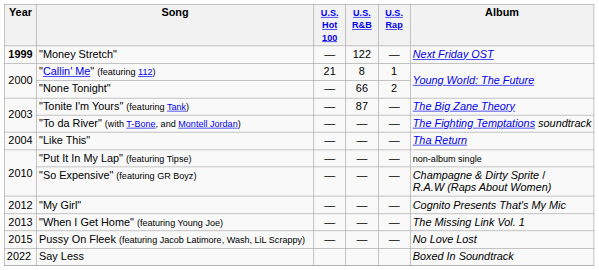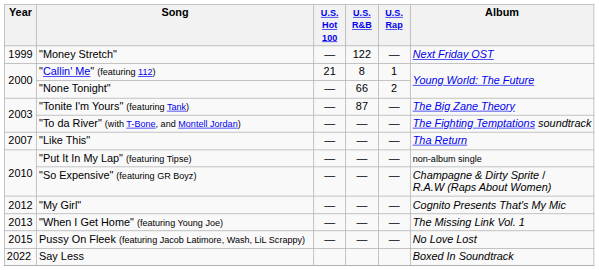 <table class="wikitable">
 <tr>
 <th align="center" valign="top" width="40">Year</th>
 <th align="left" valign="top" width="400">Song</th>
 <th align="center" valign="top" width="40"><small><a href='#'>U.S. Hot 100</a></small></th>
 <th align="center" valign="top" width="40"><small><a href='#'>U.S. R&B</a></small></th>
 <th align="center" valign="top" width="40"><small><a href='#'>U.S. Rap</a></small></th>
 <th align="left" valign="top">Album</th>
 </tr>
 <tr>
-<td align="center" rowspan="1"><strong>1999</strong></td>
+<td align="center" rowspan="1">1999</td>
 <td align="left" valign="top">"Money Stretch"</td>
 <td align="center" valign="top">—</td>
 <td align="center" valign="top">122</td>
 <td align="center" valign="top">—</td>
 <td align="left" valign="top"><em><a href='#'>Next Friday OST</a></em></td>
 </tr>
 <tr>
 <td align="center" rowspan="2">2000</td>
 <td align="left" valign="top">"<a href='#'>Callin' Me</a>" <small>(featuring <a href='#'>112</a>)</small></td>
 <td align="center" valign="top">21</td>
 <td align="center" valign="top">8</td>
 <td align="center" valign="top">1</td>
 <td align="left" rowspan="2"><em><a href='#'>Young World: The Future</a></em></td>
 </tr>
 <tr>
 <td align="left" valign="top">"None Tonight"</td>
 <td align="center" valign="top">—</td>
 <td align="center" valign="top">66</td>
 <td align="center" valign="top">2</td>
 </tr>
 <tr>
 <td align="center" rowspan="2">2003</td>
 <td align="left" valign="top">"Tonite I'm Yours" <small>(featuring <a href='#'>Tank</a>)</small></td>
 <td align="center" valign="top">—</td>
 <td align="center" valign="top">87</td>
 <td align="center" valign="top">—</td>
 <td align="left" valign="top"><em><a href='#'>The Big Zane Theory</a></em></td>
 </tr>
 <tr>
 <td align="left" valign="top">"To da River" <small>(with <a href='#'>T-Bone</a>, and <a href='#'>Montell Jordan</a>)</small></td>
 <td align="center" valign="top">—</td>
 <td align="center" valign="top">—</td>
 <td align="center" valign="top">—</td>
 <td align="left" valign="top"><em><a href='#'>The Fighting Temptations</a> soundtrack</em></td>
 </tr>
 <tr>
-<td align="center" rowspan="1">2004</td>
+<td align="center" rowspan="1">2007</td>
 <td align="left" valign="top">"Like This"</td>
 <td align="center" valign="top">—</td>
 <td align="center" valign="top">—</td>
 <td align="center" valign="top">—</td>
 <td align="left" valign="top"><em><a href='#'>Tha Return</a></em></td>
 </tr>
 <tr>
 <td align="center" rowspan="2">2010</td>
 <td align="left" valign="top">"Put It In My Lap" <small>(featuring Tipse)</small></td>
 <td align="center" valign="top">—</td>
 <td align="center" valign="top">—</td>
 <td align="center" valign="top">—</td>
 <td align="left" rowspan="1"><small>non-album single</small></td>
 </tr>
 <tr>
 <td align="left" valign="top">"So Expensive" <small>(featuring GR Boyz)</small></td>
 <td align="center" valign="top">—</td>
 <td align="center" valign="top">—</td>
 <td align="center" valign="top">—</td>
 <td align="left" valign="top"><em>Champagne & Dirty Sprite</em> /<br><em>R.A.W (Raps About Women)</em></td>
 </tr>
 <tr>
 <td align="center" rowspan="1">2012</td>
 <td align="left" valign="top">"My Girl"</td>
 <td align="center" valign="top">—</td>
 <td align="center" valign="top">—</td>
 <td align="center" valign="top">—</td>
 <td align="left" rowspan="1"><em>Cognito Presents That's My Mic</em></td>
 </tr>
 <tr>
 <td align="center" rowspan="1">2013</td>
 <td align="left">"When I Get Home" <small>(featuring Young Joe)</small></td>
 <td align="center" valign="top">—</td>
 <td align="center" valign="top">—</td>
 <td align="center" valign="top">—</td>
 <td align="left" rowspan="1"><em>The Missing Link Vol. 1</em></td>
 </tr>
 <tr>
 <td align="center" rowspan="1">2015</td>
 <td align="left" valign="top">Pussy On Fleek <small>(featuring Jacob Latimore, Wash, LiL Scrappy)</small></td>
 <td align="center" valign="top">—</td>
 <td align="center" valign="top">—</td>
 <td align="center" valign="top">—</td>
 <td align="left" rowspan="1"><em>No Love Lost</em></td>
 </tr>
 <tr>
 <td>2022</td>
 <td>Say Less</td>
 <td></td>
 <td></td>
 <td></td>
 <td><em>Boxed In Soundtrack</em></td>
 </tr>
 <tr>
 </tr>
 </table>
